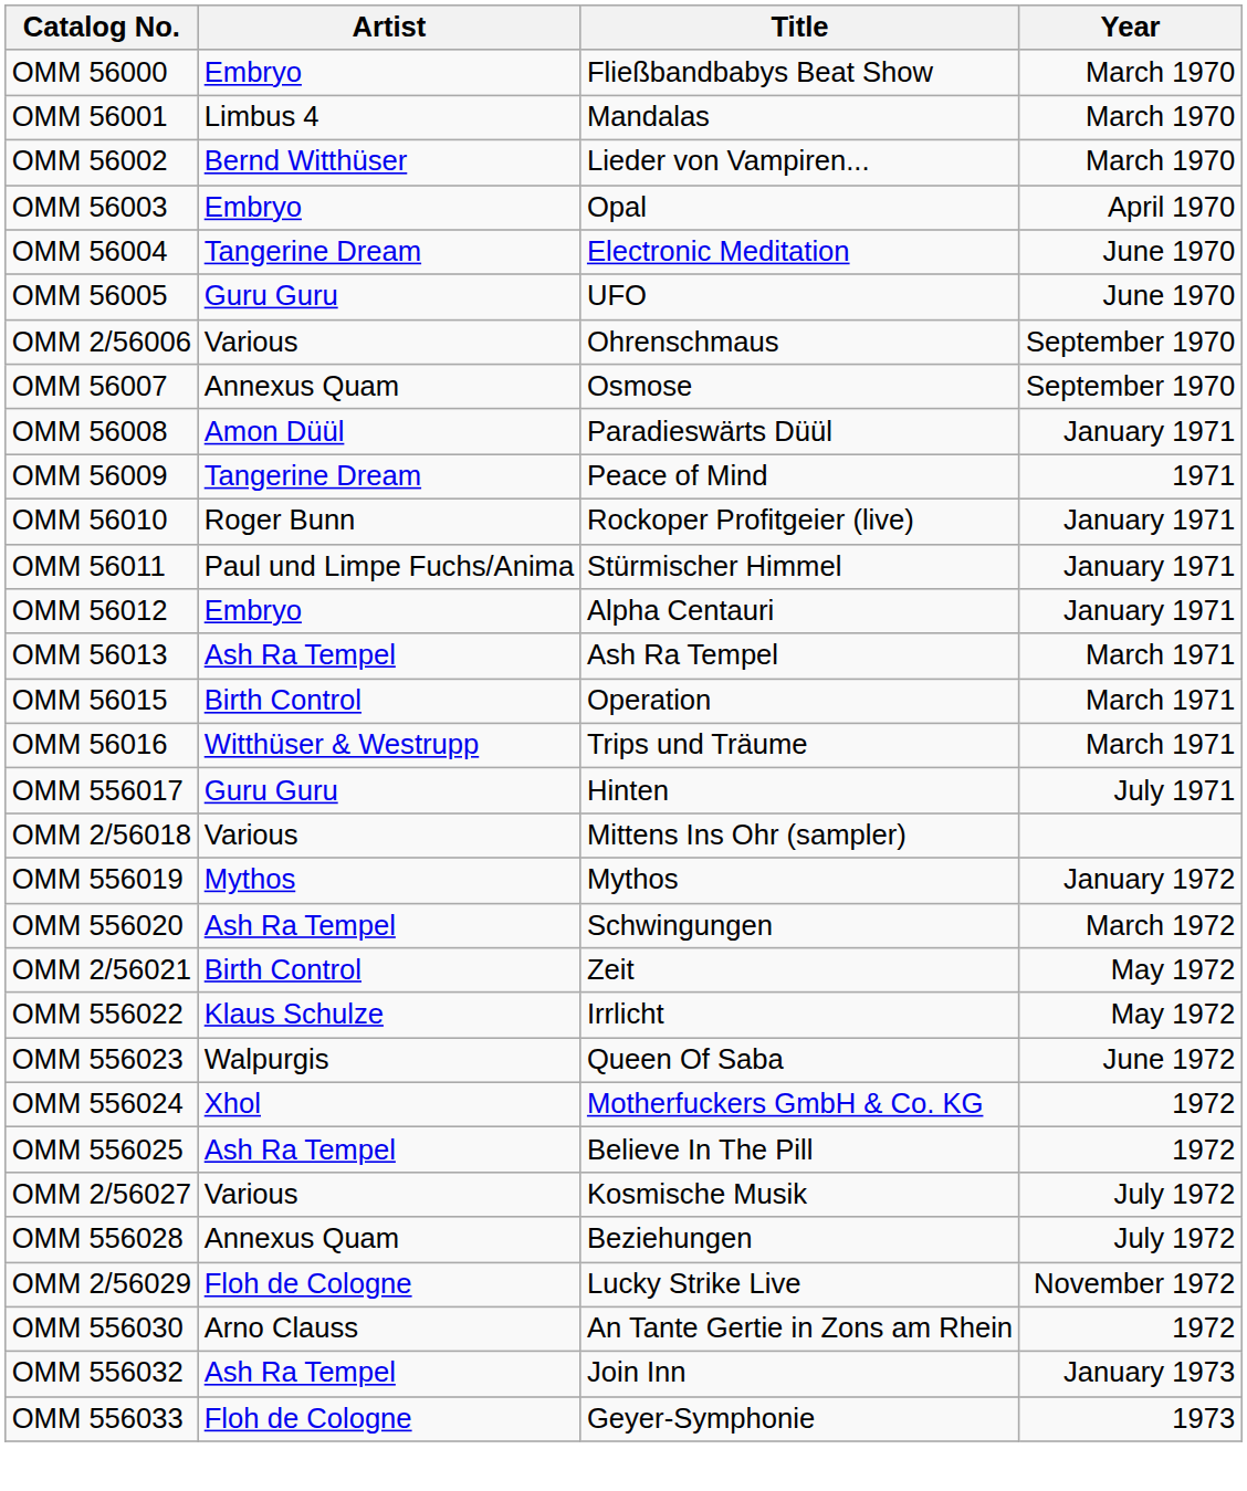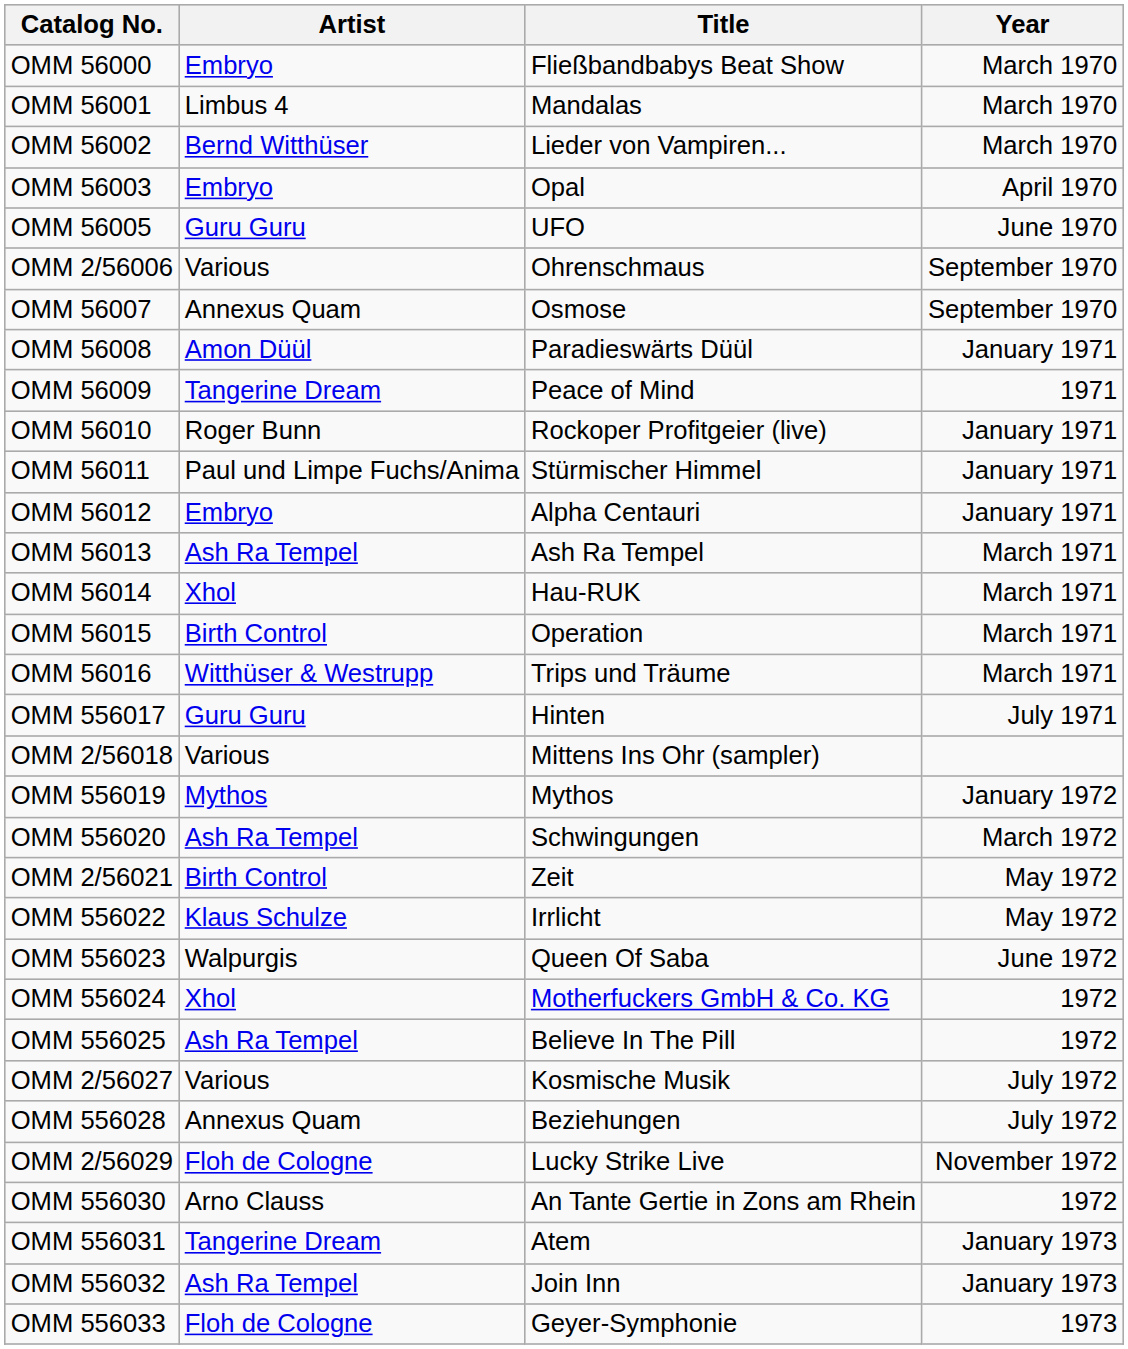 <table class="wikitable">
 <tr>
 <th>Catalog No.</th>
 <th>Artist</th>
 <th>Title</th>
 <th>Year</th>
 </tr>
 <tr>
 <td>OMM 56000</td>
 <td><a href='#'>Embryo</a></td>
 <td>Fließbandbabys Beat Show</td>
 <td style="text-align:right">March 1970</td>
 </tr>
 <tr>
 <td>OMM 56001</td>
 <td>Limbus 4</td>
 <td>Mandalas</td>
 <td style="text-align:right">March 1970</td>
 </tr>
 <tr>
 <td>OMM 56002</td>
 <td><a href='#'>Bernd Witthüser</a></td>
 <td>Lieder von Vampiren...</td>
 <td style="text-align:right">March 1970</td>
 </tr>
 <tr>
 <td>OMM 56003</td>
 <td><a href='#'>Embryo</a></td>
 <td>Opal</td>
 <td style="text-align:right">April 1970</td>
-</tr>
-<tr>
-<td>OMM 56004</td>
-<td><a href='#'>Tangerine Dream</a></td>
-<td><a href='#'>Electronic Meditation</a></td>
-<td style="text-align:right">June 1970</td>
 </tr>
 <tr>
 <td>OMM 56005</td>
 <td><a href='#'>Guru Guru</a></td>
 <td>UFO</td>
 <td style="text-align:right">June 1970</td>
 </tr>
 <tr>
 <td>OMM 2/56006</td>
 <td>Various</td>
 <td>Ohrenschmaus</td>
 <td style="text-align:right">September 1970</td>
 </tr>
 <tr>
 <td>OMM 56007</td>
 <td>Annexus Quam</td>
 <td>Osmose</td>
 <td style="text-align:right">September 1970</td>
 </tr>
 <tr>
 <td>OMM 56008</td>
 <td><a href='#'>Amon Düül</a></td>
 <td>Paradieswärts Düül</td>
 <td style="text-align:right">January 1971</td>
 </tr>
 <tr>
 <td>OMM 56009</td>
 <td><a href='#'>Tangerine Dream</a></td>
 <td>Peace of Mind</td>
 <td style="text-align:right">1971</td>
 </tr>
 <tr>
 <td>OMM 56010</td>
 <td>Roger Bunn</td>
 <td>Rockoper Profitgeier (live)</td>
 <td style="text-align:right">January 1971</td>
 </tr>
 <tr>
 <td>OMM 56011</td>
 <td>Paul und Limpe Fuchs/Anima</td>
 <td>Stürmischer Himmel</td>
 <td style="text-align:right">January 1971</td>
 </tr>
 <tr>
 <td>OMM 56012</td>
 <td><a href='#'>Embryo</a></td>
 <td>Alpha Centauri</td>
 <td style="text-align:right">January 1971</td>
 </tr>
 <tr>
 <td>OMM 56013</td>
 <td><a href='#'>Ash Ra Tempel</a></td>
 <td>Ash Ra Tempel</td>
+<td style="text-align:right">March 1971</td>
+</tr>
+<tr>
+<td>OMM 56014</td>
+<td><a href='#'>Xhol</a></td>
+<td>Hau-RUK</td>
 <td style="text-align:right">March 1971</td>
 </tr>
 <tr>
 <td>OMM 56015</td>
 <td><a href='#'>Birth Control</a></td>
 <td>Operation</td>
 <td style="text-align:right">March 1971</td>
 </tr>
 <tr>
 <td>OMM 56016</td>
 <td><a href='#'>Witthüser & Westrupp</a></td>
 <td>Trips und Träume</td>
 <td style="text-align:right">March 1971</td>
 </tr>
 <tr>
 <td>OMM 556017</td>
 <td><a href='#'>Guru Guru</a></td>
 <td>Hinten</td>
 <td style="text-align:right">July 1971</td>
 </tr>
 <tr>
 <td>OMM 2/56018</td>
 <td>Various</td>
 <td>Mittens Ins Ohr (sampler)</td>
 <td style="text-align:right"></td>
 </tr>
 <tr>
 <td>OMM 556019</td>
 <td><a href='#'>Mythos</a></td>
 <td>Mythos</td>
 <td style="text-align:right">January 1972</td>
 </tr>
 <tr>
 <td>OMM 556020</td>
 <td><a href='#'>Ash Ra Tempel</a></td>
 <td>Schwingungen</td>
 <td style="text-align:right">March 1972</td>
 </tr>
 <tr>
 <td>OMM 2/56021</td>
 <td><a href='#'>Birth Control</a></td>
 <td>Zeit</td>
 <td style="text-align:right">May 1972</td>
 </tr>
 <tr>
 <td>OMM 556022</td>
 <td><a href='#'>Klaus Schulze</a></td>
 <td>Irrlicht</td>
 <td style="text-align:right">May 1972</td>
 </tr>
 <tr>
 <td>OMM 556023</td>
 <td>Walpurgis</td>
 <td>Queen Of Saba</td>
 <td style="text-align:right">June 1972</td>
 </tr>
 <tr>
 <td>OMM 556024</td>
 <td><a href='#'>Xhol</a></td>
 <td><a href='#'>Motherfuckers GmbH & Co. KG</a></td>
 <td style="text-align:right">1972</td>
 </tr>
 <tr>
 <td>OMM 556025</td>
 <td><a href='#'>Ash Ra Tempel</a></td>
 <td>Believe In The Pill</td>
 <td style="text-align:right">1972</td>
 </tr>
 <tr>
 <td>OMM 2/56027</td>
 <td>Various</td>
 <td>Kosmische Musik</td>
 <td style="text-align:right">July 1972</td>
 </tr>
 <tr>
 <td>OMM 556028</td>
 <td>Annexus Quam</td>
 <td>Beziehungen</td>
 <td style="text-align:right">July 1972</td>
 </tr>
 <tr>
 <td>OMM 2/56029</td>
 <td><a href='#'>Floh de Cologne</a></td>
 <td>Lucky Strike Live</td>
 <td style="text-align:right">November 1972</td>
 </tr>
 <tr>
 <td>OMM 556030</td>
 <td>Arno Clauss</td>
 <td>An Tante Gertie in Zons am Rhein</td>
 <td style="text-align:right">1972</td>
 </tr>
 <tr>
+<td>OMM 556031</td>
+<td><a href='#'>Tangerine Dream</a></td>
+<td>Atem</td>
+<td style="text-align:right">January 1973</td>
+</tr>
+<tr>
 <td>OMM 556032</td>
 <td><a href='#'>Ash Ra Tempel</a></td>
 <td>Join Inn</td>
 <td style="text-align:right">January 1973</td>
 </tr>
 <tr>
 <td>OMM 556033</td>
 <td><a href='#'>Floh de Cologne</a></td>
 <td>Geyer-Symphonie</td>
 <td style="text-align:right">1973</td>
 </tr>
 </table>
